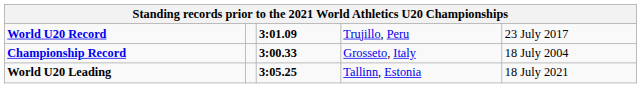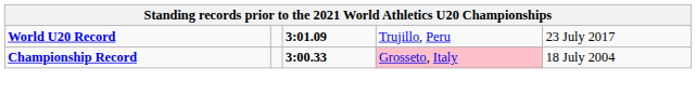 <table class="wikitable" width=65%>
 <tr>
 <th colspan=5>Standing records prior to the 2021 World Athletics U20 Championships</th>
 </tr>
 <tr>
 <td><strong><a href='#'>World U20 Record</a></strong></td>
 <td></td>
 <td><strong>3:01.09</strong></td>
 <td><a href='#'>Trujillo</a>, <a href='#'>Peru</a></td>
 <td>23 July 2017</td>
 </tr>
 <tr>
 <td><strong><a href='#'>Championship Record</a></strong></td>
 <td></td>
 <td><strong>3:00.33</strong></td>
-<td><a href='#'>Grosseto</a>, <a href='#'>Italy</a></td>
+<td style="background: pink;"><a href='#'>Grosseto</a>, <a href='#'>Italy</a></td>
 <td>18 July 2004</td>
 </tr>
-<tr>
-<td><strong>World U20 Leading</strong></td>
-<td></td>
-<td><strong>3:05.25</strong></td>
-<td><a href='#'>Tallinn</a>, <a href='#'>Estonia</a></td>
-<td>18 July 2021</td>
-</tr>
 </table>
